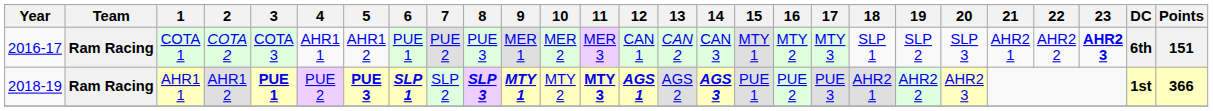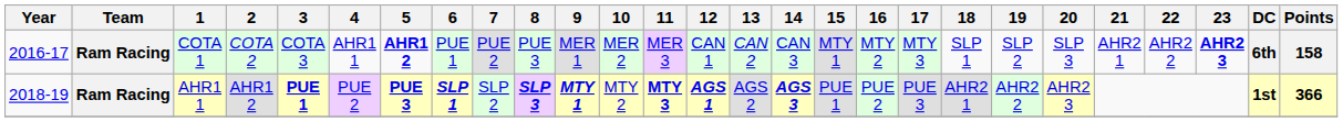 <table class="wikitable" style="text-align:center; font-size:85%">
 <tr>
 <th>Year</th>
 <th>Team</th>
 <th>1</th>
 <th>2</th>
 <th>3</th>
 <th>4</th>
 <th>5</th>
 <th>6</th>
 <th>7</th>
 <th>8</th>
 <th>9</th>
 <th>10</th>
 <th>11</th>
 <th>12</th>
 <th>13</th>
 <th>14</th>
 <th>15</th>
 <th>16</th>
 <th>17</th>
 <th>18</th>
 <th>19</th>
 <th>20</th>
 <th>21</th>
 <th>22</th>
 <th>23</th>
 <th>DC</th>
 <th>Points</th>
 </tr>
 <tr>
 <td nowrap><a href='#'>2016-17</a></td>
 <th nowrap>Ram Racing</th>
 <td style="background:#dfffdf"><a href='#'>COTA<br>1</a><br></td>
 <td style="background:#dfffdf"><em><a href='#'>COTA<br>2</a></em><br></td>
 <td style="background:#dfffdf"><a href='#'>COTA<br>3</a><br></td>
 <td><a href='#'>AHR1<br>1</a></td>
-<td><a href='#'>AHR1<br>2</a></td>
+<td><strong><a href='#'>AHR1<br>2</a></strong></td>
 <td style="background:#dfffdf"><a href='#'>PUE<br>1</a><br></td>
 <td style="background:#dfdfdf"><a href='#'>PUE<br>2</a><br></td>
 <td style="background:#dfffdf"><a href='#'>PUE<br>3</a><br></td>
 <td style="background:#dfdfdf"><a href='#'>MER<br>1</a><br></td>
 <td style="background:#dfffdf"><a href='#'>MER<br>2</a><br></td>
 <td style="background:#efcfff"><a href='#'>MER<br>3</a><br></td>
 <td style="background:#dfffdf"><a href='#'>CAN<br>1</a><br></td>
 <td style="background:#dfffdf"><em><a href='#'>CAN<br>2</a></em><br></td>
 <td style="background:#dfffdf"><a href='#'>CAN<br>3</a><br></td>
 <td style="background:#dfdfdf"><a href='#'>MTY<br>1</a><br></td>
 <td style="background:#dfffdf"><a href='#'>MTY<br>2</a><br></td>
 <td style="background:#dfffdf"><a href='#'>MTY<br>3</a><br></td>
 <td><a href='#'>SLP<br>1</a></td>
 <td><a href='#'>SLP<br>2</a></td>
 <td><a href='#'>SLP<br>3</a></td>
 <td><a href='#'>AHR2<br>1</a></td>
 <td><a href='#'>AHR2<br>2</a></td>
 <td><strong><a href='#'>AHR2<br>3</a></strong></td>
 <th>6th</th>
-<th>151</th>
+<th>158</th>
 </tr>
 <tr>
 <td nowrap><a href='#'>2018-19</a></td>
 <th nowrap>Ram Racing</th>
 <td style="background:#ffffbf"><a href='#'>AHR1<br>1</a><br></td>
 <td style="background:#dfdfdf"><a href='#'>AHR1<br>2</a><br></td>
 <td style="background:#ffffbf"><strong><a href='#'>PUE<br>1</a></strong><br></td>
 <td style="background:#efcfff"><a href='#'>PUE<br>2</a><br></td>
 <td style="background:#ffffbf"><strong><a href='#'>PUE<br>3</a></strong><br></td>
 <td style="background:#ffffbf"><strong><em><a href='#'>SLP<br>1</a></em></strong><br></td>
 <td style="background:#dfffdf"><a href='#'>SLP<br>2</a><br></td>
 <td style="background:#efcfff"><strong><em><a href='#'>SLP<br>3</a></em></strong><br></td>
 <td style="background:#ffffbf"><strong><em><a href='#'>MTY<br>1</a></em></strong><br></td>
 <td style="background:#ffffbf"><a href='#'>MTY<br>2</a><br></td>
 <td style="background:#ffffbf"><strong><a href='#'>MTY<br>3</a></strong><br></td>
 <td style="background:#ffffbf"><strong><em><a href='#'>AGS<br>1</a></em></strong><br></td>
 <td style="background:#dfdfdf"><a href='#'>AGS<br>2</a><br></td>
 <td style="background:#ffffbf"><strong><em><a href='#'>AGS<br>3</a></em></strong><br></td>
 <td style="background:#dfdfdf"><a href='#'>PUE<br>1</a><br></td>
 <td style="background:#dfffdf"><a href='#'>PUE<br>2</a><br></td>
 <td style="background:#dfdfdf"><a href='#'>PUE<br>3</a><br></td>
 <td style="background:#dfdfdf"><a href='#'>AHR2<br>1</a><br></td>
 <td style="background:#dfffdf"><a href='#'>AHR2<br>2</a><br></td>
 <td style="background:#ffffbf"><a href='#'>AHR2<br>3</a><br></td>
 <td colspan=3></td>
 <th style="background:#ffffbf">1st</th>
 <th style="background:#ffffbf">366</th>
 </tr>
 <tr>
 </tr>
 </table>
